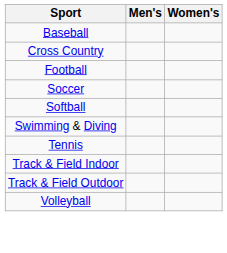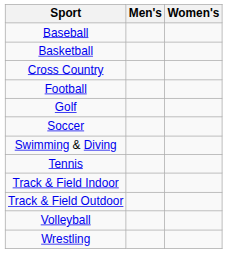 <table class="wikitable" style="margin:auto; text-align:center">
 <tr>
 <th>Sport</th>
 <th>Men's</th>
 <th>Women's</th>
 </tr>
 <tr>
 <td><a href='#'>Baseball</a></td>
+<td></td>
+<td></td>
+</tr>
+<tr>
+<td><a href='#'>Basketball</a></td>
 <td></td>
 <td></td>
 </tr>
 <tr>
 <td><a href='#'>Cross Country</a></td>
 <td></td>
 <td></td>
 </tr>
 <tr>
 <td><a href='#'>Football</a></td>
 <td></td>
 <td></td>
 </tr>
 <tr>
-<td><a href='#'>Soccer</a></td>
+<td><a href='#'>Golf</a></td>
 <td></td>
 <td></td>
 </tr>
 <tr>
-<td><a href='#'>Softball</a></td>
+<td><a href='#'>Soccer</a></td>
 <td></td>
 <td></td>
 </tr>
 <tr>
 <td><a href='#'>Swimming</a> & <a href='#'>Diving</a></td>
 <td></td>
 <td></td>
 </tr>
 <tr>
 <td><a href='#'>Tennis</a></td>
 <td></td>
 <td></td>
 </tr>
 <tr>
 <td><a href='#'>Track & Field Indoor</a></td>
 <td></td>
 <td></td>
 </tr>
 <tr>
 <td><a href='#'>Track & Field Outdoor</a></td>
 <td></td>
 <td></td>
 </tr>
 <tr>
 <td><a href='#'>Volleyball</a></td>
 <td></td>
 <td></td>
 </tr>
+<tr>
+<td><a href='#'>Wrestling</a></td>
+<td></td>
+<td></td>
+</tr>
 </table>
